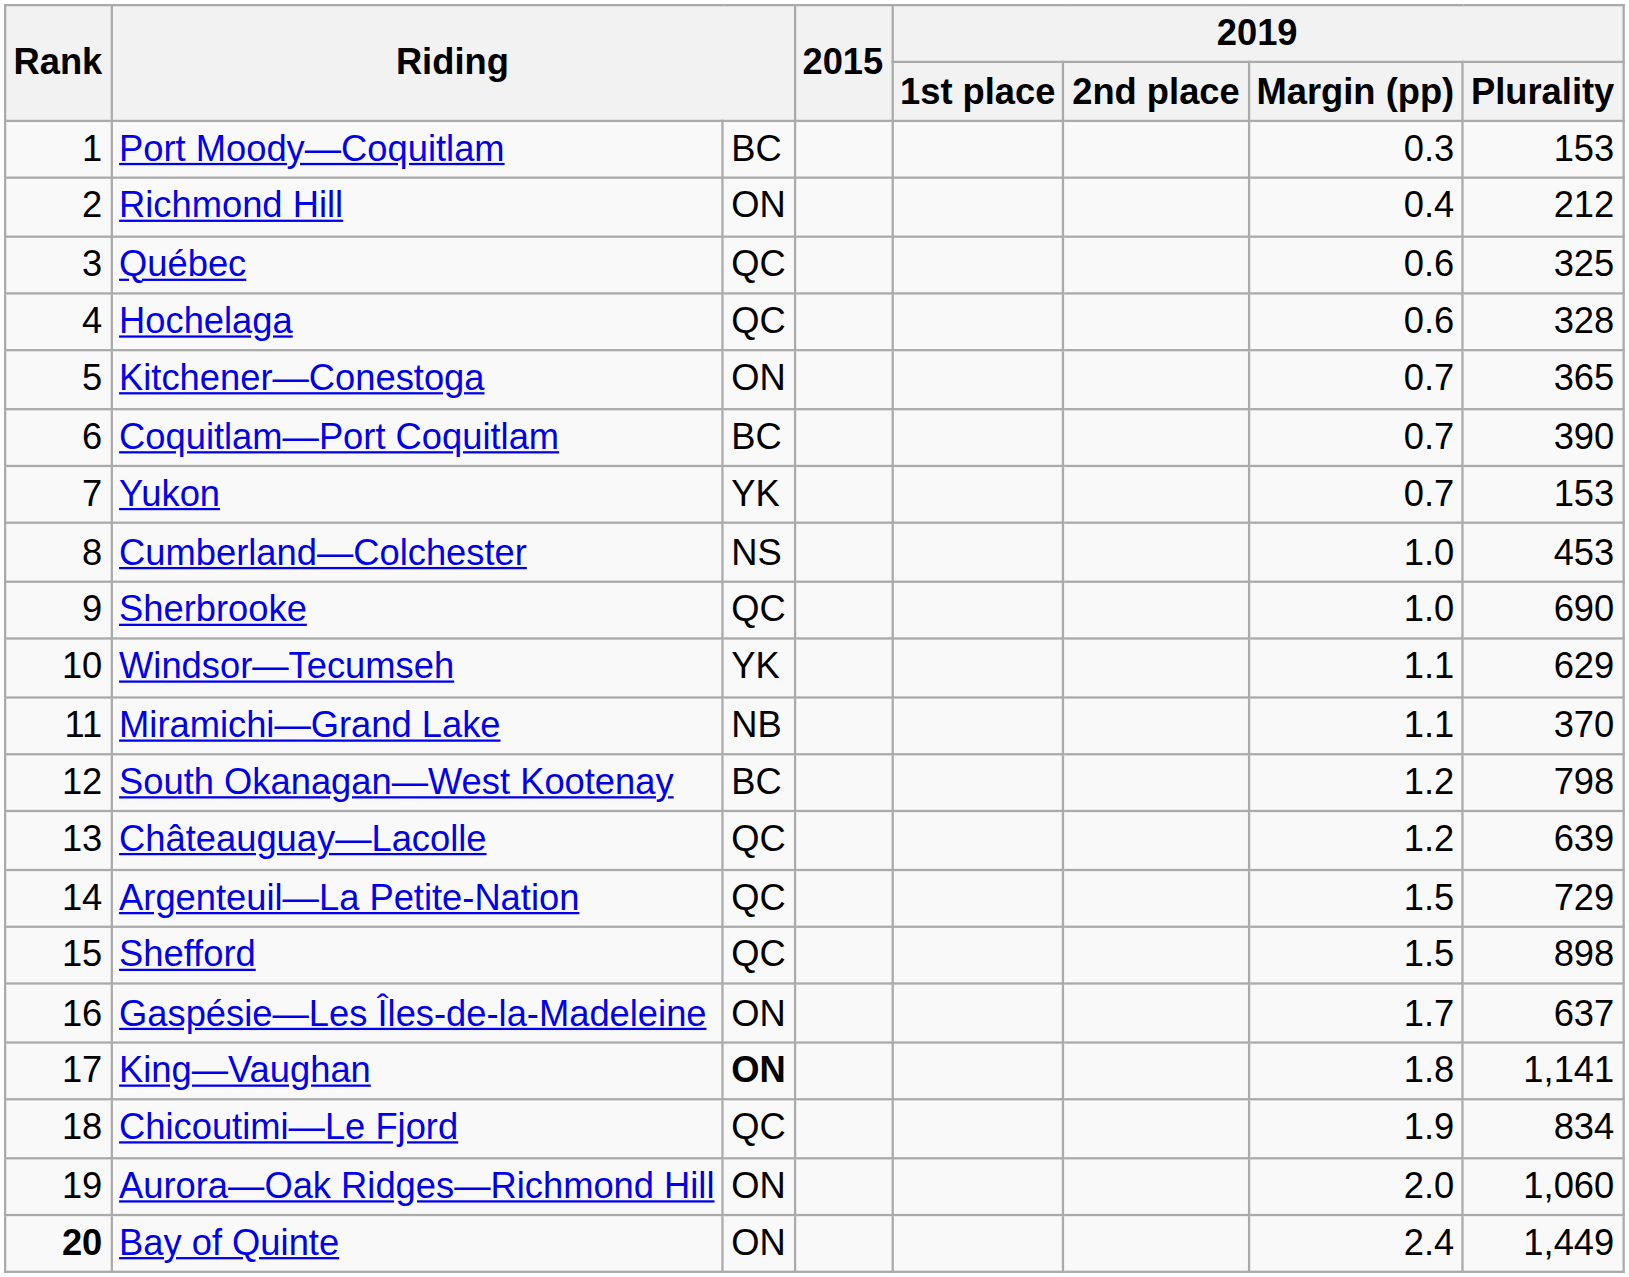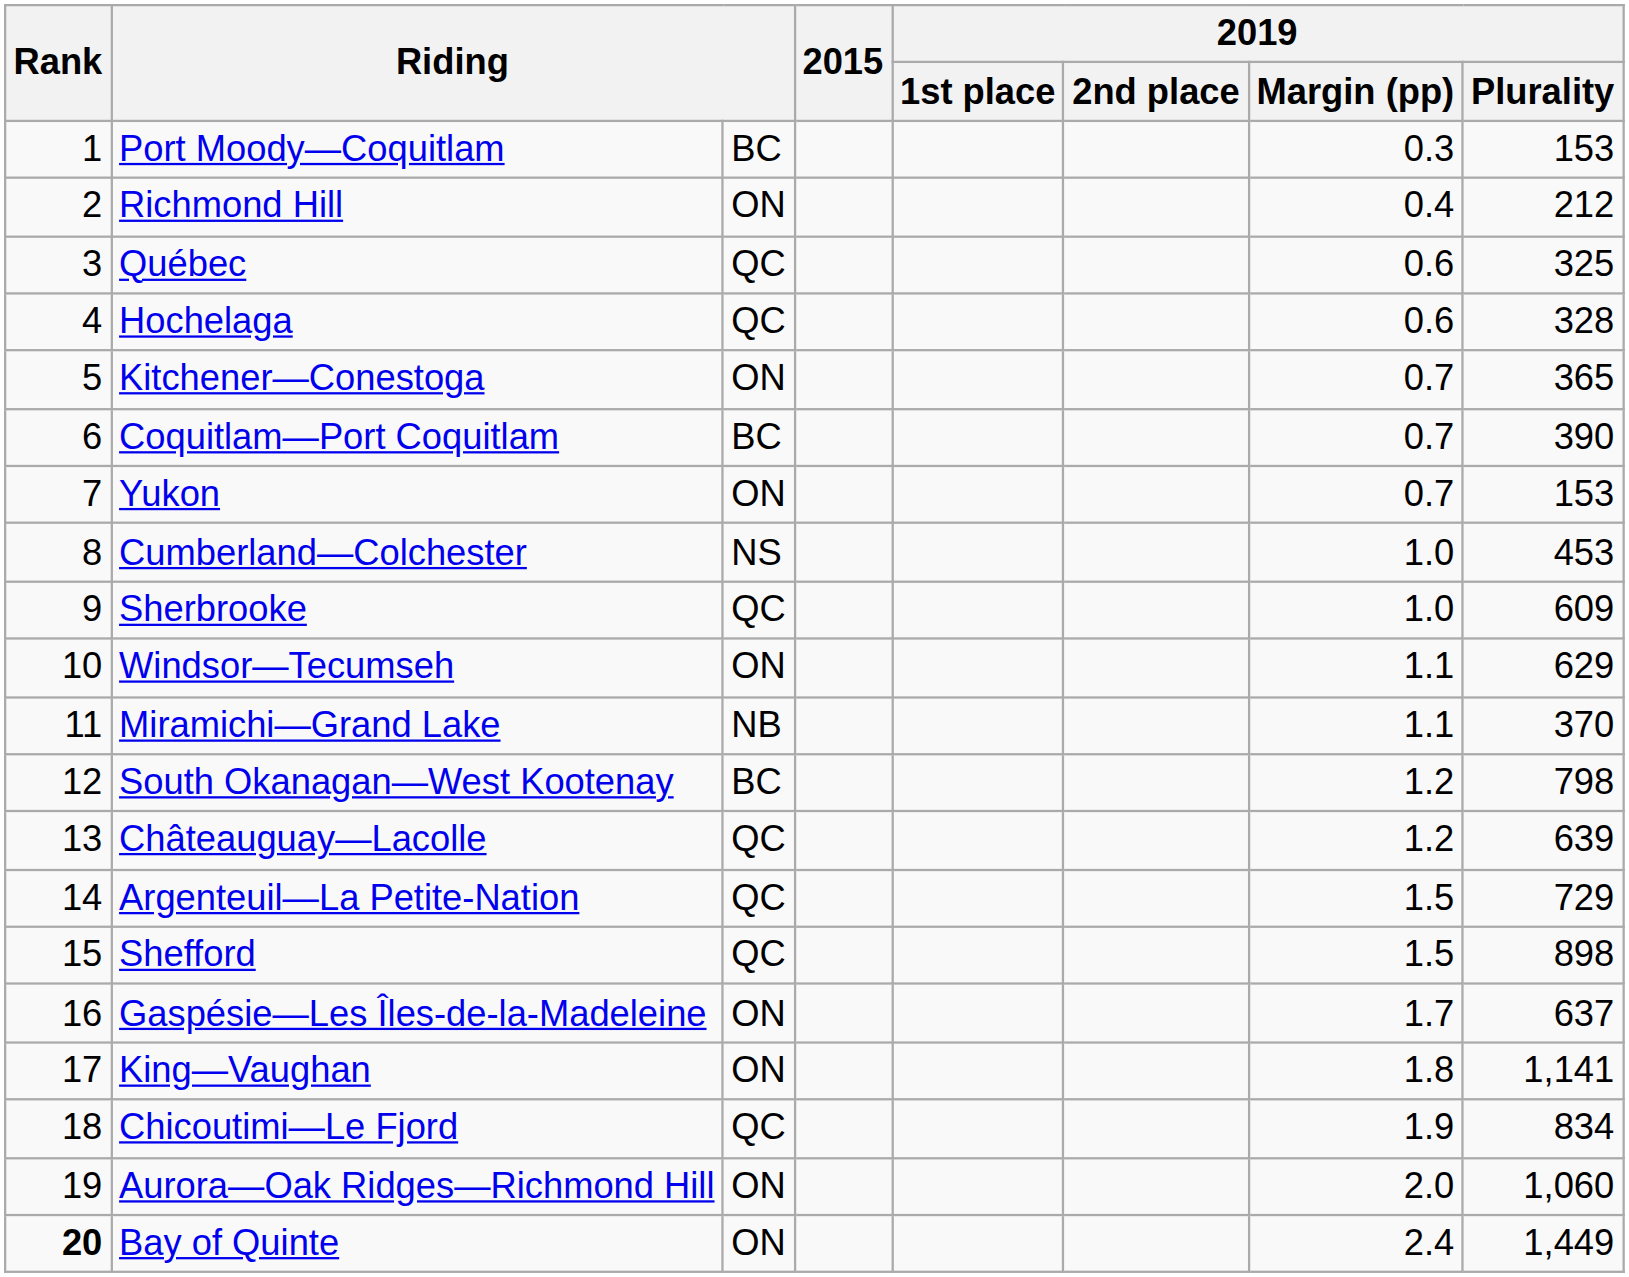 <table class="wikitable" style="text-align:left;">
 <tr>
 <th rowspan="2">Rank</th>
 <th rowspan="2" colspan="2">Riding</th>
 <th rowspan="2">2015</th>
 <th colspan="4">2019</th>
 </tr>
 <tr>
 <th>1st place</th>
 <th>2nd place</th>
 <th>Margin (pp)</th>
 <th>Plurality</th>
 </tr>
 <tr>
 <td style="text-align:right;">1</td>
 <td><a href='#'>Port Moody—Coquitlam</a></td>
 <td>BC</td>
 <td></td>
 <td></td>
 <td></td>
 <td style="text-align:right;">0.3</td>
 <td style="text-align:right;">153</td>
 </tr>
 <tr>
 <td style="text-align:right;">2</td>
 <td><a href='#'>Richmond Hill</a></td>
 <td>ON</td>
 <td></td>
 <td></td>
 <td></td>
 <td style="text-align:right;">0.4</td>
 <td style="text-align:right;">212</td>
 </tr>
 <tr>
 <td style="text-align:right;">3</td>
 <td><a href='#'>Québec</a></td>
 <td>QC</td>
 <td></td>
 <td></td>
 <td></td>
 <td style="text-align:right;">0.6</td>
 <td style="text-align:right;">325</td>
 </tr>
 <tr>
 <td style="text-align:right;">4</td>
 <td><a href='#'>Hochelaga</a></td>
 <td>QC</td>
 <td></td>
 <td></td>
 <td></td>
 <td style="text-align:right;">0.6</td>
 <td style="text-align:right;">328</td>
 </tr>
 <tr>
 <td style="text-align:right;">5</td>
 <td><a href='#'>Kitchener—Conestoga</a></td>
 <td>ON</td>
 <td></td>
 <td></td>
 <td></td>
 <td style="text-align:right;">0.7</td>
 <td style="text-align:right;">365</td>
 </tr>
 <tr>
 <td style="text-align:right;">6</td>
 <td><a href='#'>Coquitlam—Port Coquitlam</a></td>
 <td>BC</td>
 <td></td>
 <td></td>
 <td></td>
 <td style="text-align:right;">0.7</td>
 <td style="text-align:right;">390</td>
 </tr>
 <tr>
 <td style="text-align:right;">7</td>
 <td><a href='#'>Yukon</a></td>
-<td>YK</td>
+<td>ON</td>
 <td></td>
 <td></td>
 <td></td>
 <td style="text-align:right;">0.7</td>
 <td style="text-align:right;">153</td>
 </tr>
 <tr>
 <td style="text-align:right;">8</td>
 <td><a href='#'>Cumberland—Colchester</a></td>
 <td>NS</td>
 <td></td>
 <td></td>
 <td></td>
 <td style="text-align:right;">1.0</td>
 <td style="text-align:right;">453</td>
 </tr>
 <tr>
 <td style="text-align:right;">9</td>
 <td><a href='#'>Sherbrooke</a></td>
 <td>QC</td>
 <td></td>
 <td></td>
 <td></td>
 <td style="text-align:right;">1.0</td>
-<td style="text-align:right;">690</td>
+<td style="text-align:right;">609</td>
 </tr>
 <tr>
 <td style="text-align:right;">10</td>
 <td><a href='#'>Windsor—Tecumseh</a></td>
-<td>YK</td>
+<td>ON</td>
 <td></td>
 <td></td>
 <td></td>
 <td style="text-align:right;">1.1</td>
 <td style="text-align:right;">629</td>
 </tr>
 <tr>
 <td style="text-align:right;">11</td>
 <td><a href='#'>Miramichi—Grand Lake</a></td>
 <td>NB</td>
 <td></td>
 <td></td>
 <td></td>
 <td style="text-align:right;">1.1</td>
 <td style="text-align:right;">370</td>
 </tr>
 <tr>
 <td style="text-align:right;">12</td>
 <td><a href='#'>South Okanagan—West Kootenay</a></td>
 <td>BC</td>
 <td></td>
 <td></td>
 <td></td>
 <td style="text-align:right;">1.2</td>
 <td style="text-align:right;">798</td>
 </tr>
 <tr>
 <td style="text-align:right;">13</td>
 <td><a href='#'>Châteauguay—Lacolle</a></td>
 <td>QC</td>
 <td></td>
 <td></td>
 <td></td>
 <td style="text-align:right;">1.2</td>
 <td style="text-align:right;">639</td>
 </tr>
 <tr>
 <td style="text-align:right;">14</td>
 <td><a href='#'>Argenteuil—La Petite-Nation</a></td>
 <td>QC</td>
 <td></td>
 <td></td>
 <td></td>
 <td style="text-align:right;">1.5</td>
 <td style="text-align:right;">729</td>
 </tr>
 <tr>
 <td style="text-align:right;">15</td>
 <td><a href='#'>Shefford</a></td>
 <td>QC</td>
 <td></td>
 <td></td>
 <td></td>
 <td style="text-align:right;">1.5</td>
 <td style="text-align:right;">898</td>
 </tr>
 <tr>
 <td style="text-align:right;">16</td>
 <td><a href='#'>Gaspésie—Les Îles-de-la-Madeleine</a></td>
 <td>ON</td>
 <td></td>
 <td></td>
 <td></td>
 <td style="text-align:right;">1.7</td>
 <td style="text-align:right;">637</td>
 </tr>
 <tr>
 <td style="text-align:right;">17</td>
 <td><a href='#'>King—Vaughan</a></td>
-<td><strong>ON</strong></td>
+<td>ON</td>
 <td></td>
 <td></td>
 <td></td>
 <td style="text-align:right;">1.8</td>
 <td style="text-align:right;">1,141</td>
 </tr>
 <tr>
 <td style="text-align:right;">18</td>
 <td><a href='#'>Chicoutimi—Le Fjord</a></td>
 <td>QC</td>
 <td></td>
 <td></td>
 <td></td>
 <td style="text-align:right;">1.9</td>
 <td style="text-align:right;">834</td>
 </tr>
 <tr>
 <td style="text-align:right;">19</td>
 <td><a href='#'>Aurora—Oak Ridges—Richmond Hill</a></td>
 <td>ON</td>
 <td></td>
 <td></td>
 <td></td>
 <td style="text-align:right;">2.0</td>
 <td style="text-align:right;">1,060</td>
 </tr>
 <tr>
 <td style="text-align:right;"><strong>20</strong></td>
 <td><a href='#'>Bay of Quinte</a></td>
 <td>ON</td>
 <td></td>
 <td></td>
 <td></td>
 <td style="text-align:right;">2.4</td>
 <td style="text-align:right;">1,449</td>
 </tr>
 </table>
